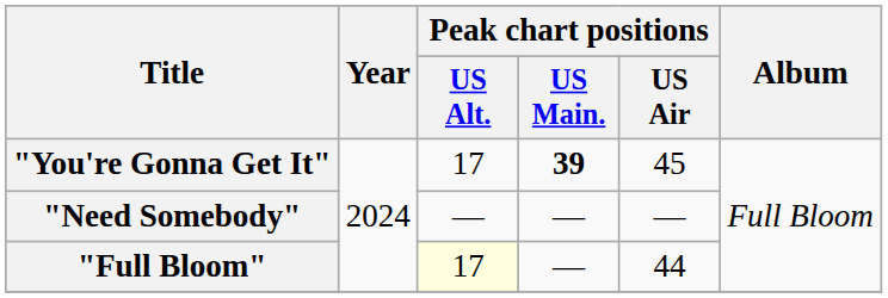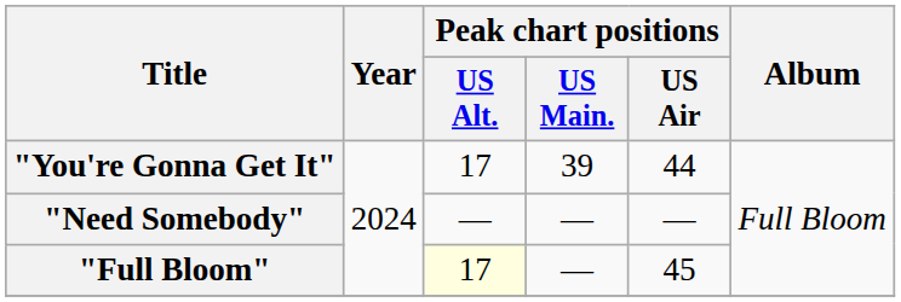 <table class="wikitable plainrowheaders" style="text-align:center;">
 <tr>
 <th scope="col" rowspan="2">Title</th>
 <th scope="col" rowspan="2">Year</th>
 <th scope="col" colspan="3">Peak chart positions</th>
 <th rowspan="2" scope="col">Album</th>
 </tr>
 <tr>
 <th scope="col" style="width:3em;font-size:90%;"><a href='#'>US<br>Alt.</a><br></th>
 <th scope="col" style="width:3em;font-size:90%;"><a href='#'>US<br>Main.</a><br></th>
 <th scope="col" style="width:3em;font-size:90%;">US<br>Air</th>
 </tr>
 <tr>
 <th scope="row">"You're Gonna Get It"</th>
 <td rowspan="3">2024</td>
 <td>17</td>
-<td><strong>39</strong></td>
-<td>45</td>
+<td>39</td>
+<td>44</td>
 <td rowspan="3"><em>Full Bloom</em></td>
 </tr>
 <tr>
 <th scope="row">"Need Somebody"</th>
 <td>—</td>
 <td>—</td>
 <td>—</td>
 </tr>
 <tr>
 <th scope="row">"Full Bloom"</th>
 <td style="background: lightyellow;">17</td>
 <td>—</td>
-<td>44</td>
+<td>45</td>
 </tr>
 <tr>
 </tr>
 </table>
